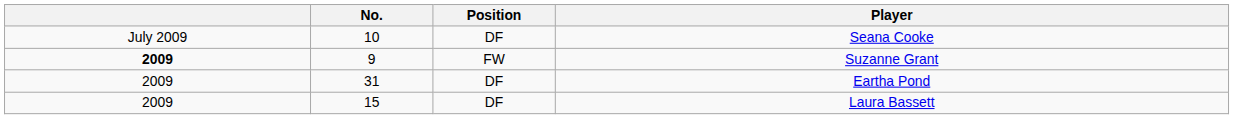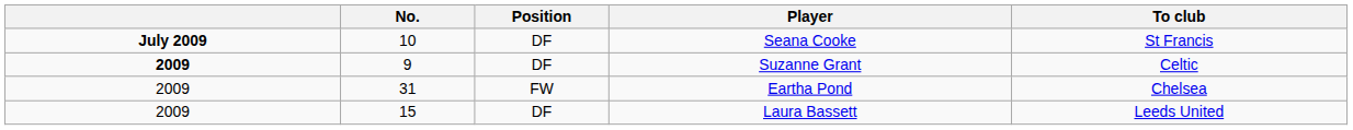 <table class="wikitable sortable" style="width:95%; text-align:center; font-size:85%; text-align:center;">
 <tr>
 <th width="25%"></th>
 <th width="10%">No.</th>
 <th width="10%">Position</th>
 <th>Player</th>
+<th width="25%">To club</th>
 </tr>
 <tr>
-<td>July 2009</td>
+<td><strong>July 2009</strong></td>
 <td>10</td>
 <td>DF</td>
 <td> <a href='#'>Seana Cooke</a></td>
+<td> <a href='#'>St Francis</a></td>
 </tr>
 <tr>
 <td><strong>2009</strong></td>
 <td>9</td>
-<td>FW</td>
+<td>DF</td>
 <td> <a href='#'>Suzanne Grant</a></td>
+<td> <a href='#'>Celtic</a></td>
 </tr>
 <tr>
 <td>2009</td>
 <td>31</td>
-<td>DF</td>
+<td>FW</td>
 <td> <a href='#'>Eartha Pond</a></td>
+<td> <a href='#'>Chelsea</a></td>
 </tr>
 <tr>
 <td>2009</td>
 <td>15</td>
 <td>DF</td>
 <td> <a href='#'>Laura Bassett</a></td>
+<td> <a href='#'>Leeds United</a></td>
 </tr>
 </table>
